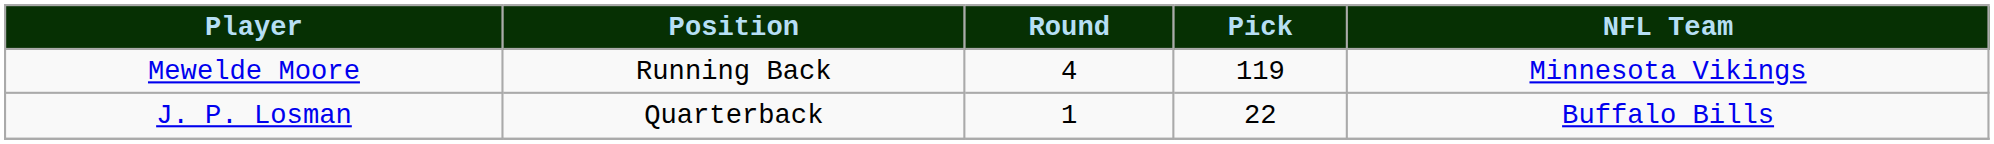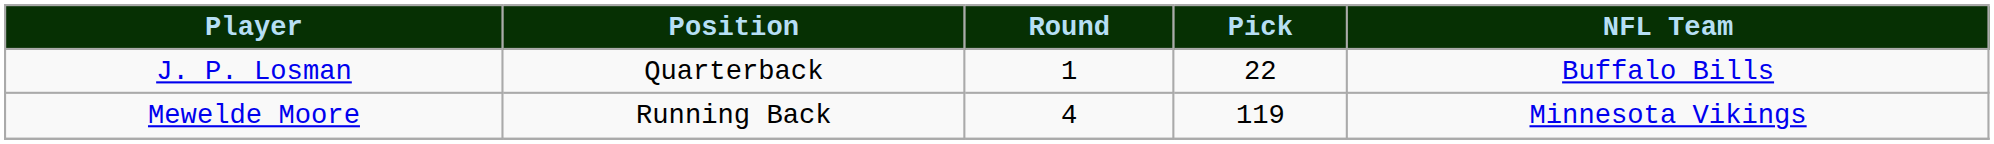 <table class="wikitable" width="60%">
 <tr align="center"  style="background:#063003;color:#B6DFF4;">
 <td><strong>Player</strong></td>
 <td><strong>Position</strong></td>
 <td><strong>Round</strong></td>
 <td><strong>Pick</strong></td>
 <td><strong>NFL Team</strong></td>
 </tr>
 <tr align="center" bgcolor="">
+<td><a href='#'>J. P. Losman</a></td>
+<td>Quarterback</td>
+<td>1</td>
+<td>22</td>
+<td><a href='#'>Buffalo Bills</a></td>
+</tr>
+<tr align="center" bgcolor="">
 <td><a href='#'>Mewelde Moore</a></td>
 <td>Running Back</td>
 <td>4</td>
 <td>119</td>
 <td><a href='#'>Minnesota Vikings</a></td>
 </tr>
 <tr align="center" bgcolor="">
-<td><a href='#'>J. P. Losman</a></td>
-<td>Quarterback</td>
-<td>1</td>
-<td>22</td>
-<td><a href='#'>Buffalo Bills</a></td>
-</tr>
-<tr align="center" bgcolor="">
 </tr>
 </table>
